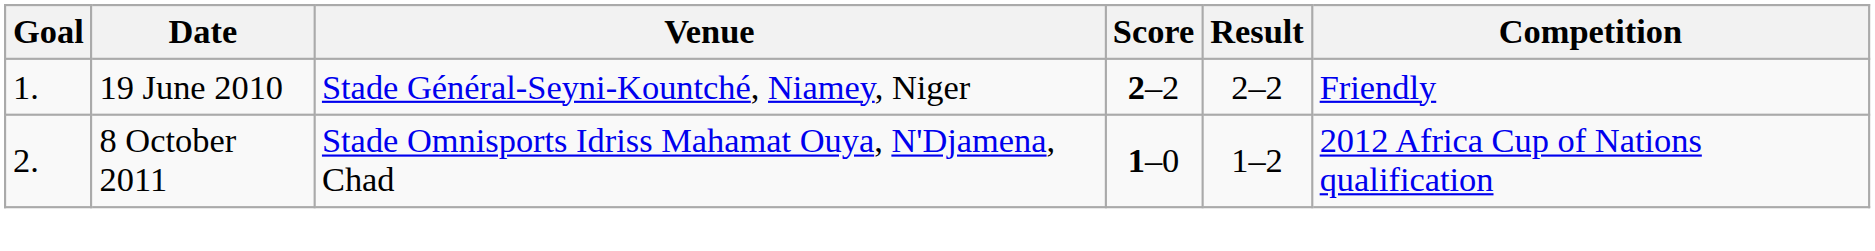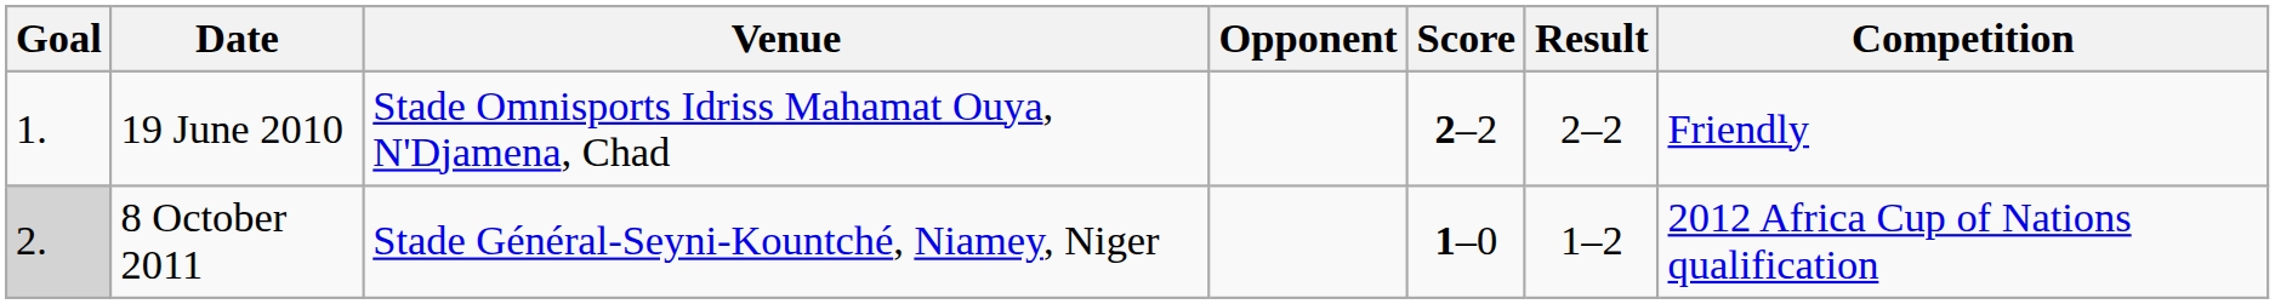 <table class="wikitable plainrowheaders sortable">
 <tr>
 <th>Goal</th>
 <th>Date</th>
 <th>Venue</th>
+<th>Opponent</th>
 <th>Score</th>
 <th>Result</th>
 <th>Competition</th>
 </tr>
 <tr>
 <td>1.</td>
 <td>19 June 2010</td>
-<td><a href='#'>Stade Général-Seyni-Kountché</a>, <a href='#'>Niamey</a>, Niger</td>
+<td><a href='#'>Stade Omnisports Idriss Mahamat Ouya</a>, <a href='#'>N'Djamena</a>, Chad</td>
+<td></td>
 <td align=center><strong>2</strong>–2</td>
 <td align=center>2–2</td>
 <td><a href='#'>Friendly</a></td>
 </tr>
 <tr>
-<td>2.</td>
+<td style="background: lightgrey;">2.</td>
 <td>8 October 2011</td>
-<td><a href='#'>Stade Omnisports Idriss Mahamat Ouya</a>, <a href='#'>N'Djamena</a>, Chad</td>
+<td><a href='#'>Stade Général-Seyni-Kountché</a>, <a href='#'>Niamey</a>, Niger</td>
+<td></td>
 <td align=center><strong>1</strong>–0</td>
 <td align=center>1–2</td>
 <td><a href='#'>2012 Africa Cup of Nations qualification</a></td>
 </tr>
 </table>
